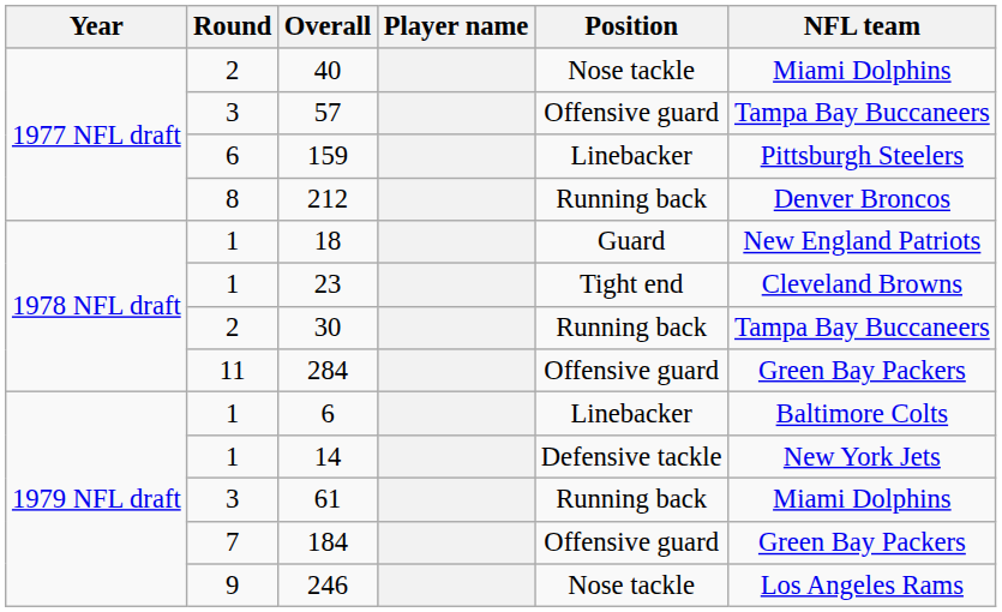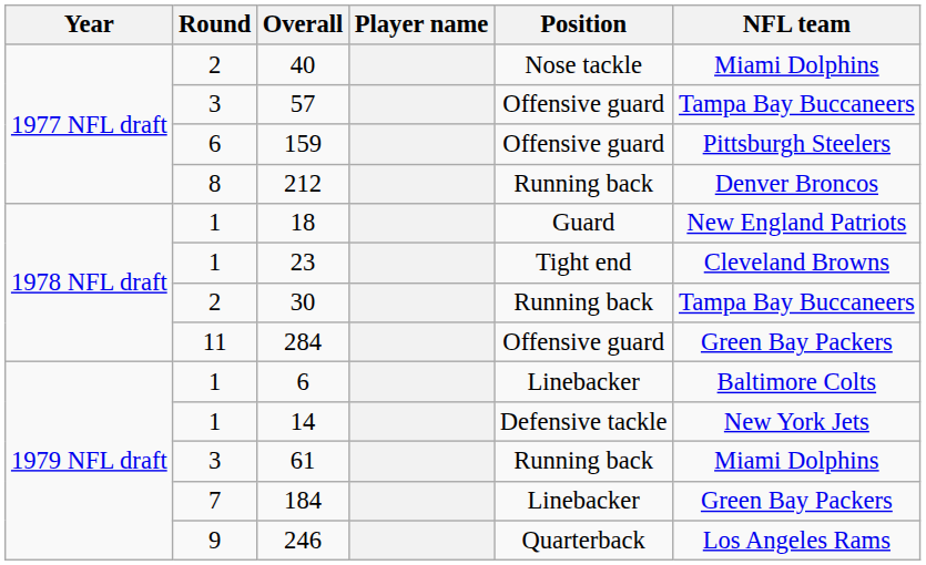 <table class="wikitable sortable" style="text-align:center">
 <tr>
 <th scope="col">Year</th>
 <th scope="col">Round</th>
 <th scope="col">Overall</th>
 <th scope="col">Player name</th>
 <th scope="col">Position</th>
 <th scope="col">NFL team</th>
 </tr>
 <tr>
 <td rowspan=4><a href='#'>1977 NFL draft</a><br></td>
 <td>2</td>
 <td>40</td>
 <th></th>
 <td>Nose tackle</td>
 <td><a href='#'>Miami Dolphins</a></td>
 </tr>
 <tr>
 <td>3</td>
 <td>57</td>
 <th></th>
 <td>Offensive guard</td>
 <td><a href='#'>Tampa Bay Buccaneers</a></td>
 </tr>
 <tr>
 <td>6</td>
 <td>159</td>
 <th></th>
-<td>Linebacker</td>
+<td>Offensive guard</td>
 <td><a href='#'>Pittsburgh Steelers</a></td>
 </tr>
 <tr>
 <td>8</td>
 <td>212</td>
 <th></th>
 <td>Running back</td>
 <td><a href='#'>Denver Broncos</a></td>
 </tr>
 <tr>
 <td rowspan=4><a href='#'>1978 NFL draft</a><br></td>
 <td>1</td>
 <td>18</td>
 <th></th>
 <td>Guard</td>
 <td><a href='#'>New England Patriots</a></td>
 </tr>
 <tr>
 <td>1</td>
 <td>23</td>
 <th></th>
 <td>Tight end</td>
 <td><a href='#'>Cleveland Browns</a></td>
 </tr>
 <tr>
 <td>2</td>
 <td>30</td>
 <th></th>
 <td>Running back</td>
 <td><a href='#'>Tampa Bay Buccaneers</a></td>
 </tr>
 <tr>
 <td>11</td>
 <td>284</td>
 <th></th>
 <td>Offensive guard</td>
 <td><a href='#'>Green Bay Packers</a></td>
 </tr>
 <tr>
 <td rowspan=5><a href='#'>1979 NFL draft</a><br></td>
 <td>1</td>
 <td>6</td>
 <th></th>
 <td>Linebacker</td>
 <td><a href='#'>Baltimore Colts</a></td>
 </tr>
 <tr>
 <td>1</td>
 <td>14</td>
 <th></th>
 <td>Defensive tackle</td>
 <td><a href='#'>New York Jets</a></td>
 </tr>
 <tr>
 <td>3</td>
 <td>61</td>
 <th></th>
 <td>Running back</td>
 <td><a href='#'>Miami Dolphins</a></td>
 </tr>
 <tr>
 <td>7</td>
 <td>184</td>
 <th></th>
-<td>Offensive guard</td>
+<td>Linebacker</td>
 <td><a href='#'>Green Bay Packers</a></td>
 </tr>
 <tr>
 <td>9</td>
 <td>246</td>
 <th></th>
-<td>Nose tackle</td>
+<td>Quarterback</td>
 <td><a href='#'>Los Angeles Rams</a></td>
 </tr>
 </table>
